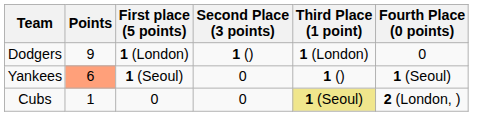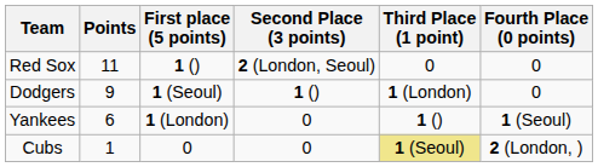 <table class="wikitable" style="text-align:center;">
 <tr>
 <th>Team</th>
 <th>Points</th>
 <th>First place<br>(5 points)</th>
 <th>Second Place<br>(3 points)</th>
 <th>Third Place<br>(1 point)</th>
 <th>Fourth Place<br>(0 points)</th>
 </tr>
 <tr>
+<td>Red Sox</td>
+<td>11</td>
+<td><strong>1</strong> ()</td>
+<td><strong>2</strong> (London, Seoul)</td>
+<td>0</td>
+<td>0</td>
+</tr>
+<tr>
 <td>Dodgers</td>
 <td>9</td>
-<td><strong>1</strong> (London)</td>
+<td><strong>1</strong> (Seoul)</td>
 <td><strong>1</strong> ()</td>
 <td><strong>1</strong> (London)</td>
 <td>0</td>
 </tr>
 <tr>
 <td>Yankees</td>
-<td style="background: lightsalmon;">6</td>
-<td><strong>1</strong> (Seoul)</td>
+<td>6</td>
+<td><strong>1</strong> (London)</td>
 <td>0</td>
 <td><strong>1</strong> ()</td>
 <td><strong>1</strong> (Seoul)</td>
 </tr>
 <tr>
 <td>Cubs</td>
 <td>1</td>
 <td>0</td>
 <td>0</td>
 <td style="background: khaki;"><strong>1</strong> (Seoul)</td>
 <td><strong>2</strong> (London, )</td>
 </tr>
 </table>
